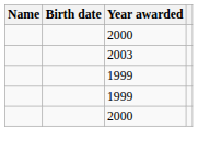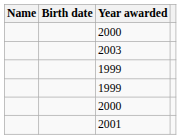 <table class="wikitable sortable">
 <tr>
 <th>Name</th>
 <th>Birth date</th>
 <th>Year awarded</th>
 <th></th>
 </tr>
 <tr>
 <td></td>
 <td></td>
 <td>2000</td>
 <td></td>
 </tr>
 <tr>
 <td></td>
 <td></td>
 <td>2003</td>
 <td></td>
 </tr>
 <tr>
 <td></td>
 <td></td>
 <td>1999</td>
 <td></td>
 </tr>
 <tr>
 <td></td>
 <td></td>
 <td>1999</td>
 <td></td>
 </tr>
 <tr>
 <td></td>
 <td></td>
 <td>2000</td>
 <td></td>
 </tr>
+<tr>
+<td></td>
+<td></td>
+<td>2001</td>
+<td></td>
+</tr>
 </table>
